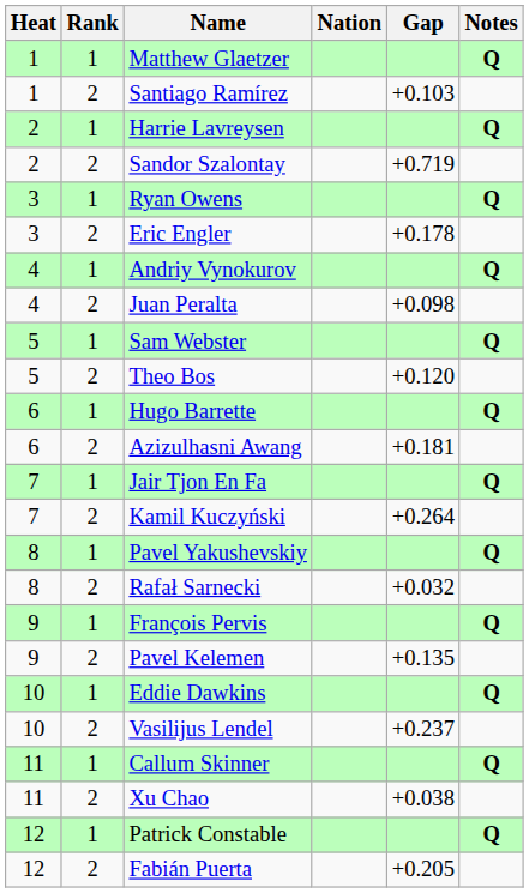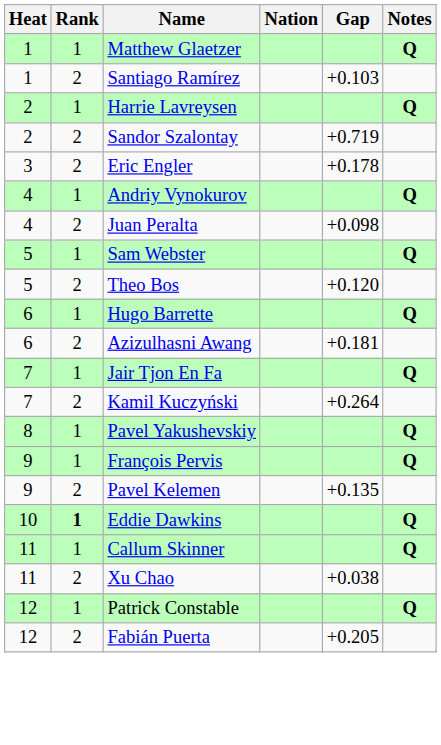 <table class="wikitable sortable" style="text-align:center">
 <tr>
 <th>Heat</th>
 <th>Rank</th>
 <th>Name</th>
 <th>Nation</th>
 <th>Gap</th>
 <th>Notes</th>
 </tr>
 <tr bgcolor=bbffbb>
 <td>1</td>
 <td>1</td>
 <td align=left><a href='#'>Matthew Glaetzer</a></td>
 <td align=left></td>
 <td></td>
 <td><strong>Q</strong></td>
 </tr>
 <tr>
 <td>1</td>
 <td>2</td>
 <td align=left><a href='#'>Santiago Ramírez</a></td>
 <td align=left></td>
 <td>+0.103</td>
 <td></td>
 </tr>
 <tr bgcolor=bbffbb>
 <td>2</td>
 <td>1</td>
 <td align=left><a href='#'>Harrie Lavreysen</a></td>
 <td align=left></td>
 <td></td>
 <td><strong>Q</strong></td>
 </tr>
 <tr>
 <td>2</td>
 <td>2</td>
 <td align=left><a href='#'>Sandor Szalontay</a></td>
 <td align=left></td>
 <td>+0.719</td>
 <td></td>
-</tr>
-<tr bgcolor=bbffbb>
-<td>3</td>
-<td>1</td>
-<td align=left><a href='#'>Ryan Owens</a></td>
-<td align=left></td>
-<td></td>
-<td><strong>Q</strong></td>
 </tr>
 <tr>
 <td>3</td>
 <td>2</td>
 <td align=left><a href='#'>Eric Engler</a></td>
 <td align=left></td>
 <td>+0.178</td>
 <td></td>
 </tr>
 <tr bgcolor=bbffbb>
 <td>4</td>
 <td>1</td>
 <td align=left><a href='#'>Andriy Vynokurov</a></td>
 <td align=left></td>
 <td></td>
 <td><strong>Q</strong></td>
 </tr>
 <tr>
 <td>4</td>
 <td>2</td>
 <td align=left><a href='#'>Juan Peralta</a></td>
 <td align=left></td>
 <td>+0.098</td>
 <td></td>
 </tr>
 <tr bgcolor=bbffbb>
 <td>5</td>
 <td>1</td>
 <td align=left><a href='#'>Sam Webster</a></td>
 <td align=left></td>
 <td></td>
 <td><strong>Q</strong></td>
 </tr>
 <tr>
 <td>5</td>
 <td>2</td>
 <td align=left><a href='#'>Theo Bos</a></td>
 <td align=left></td>
 <td>+0.120</td>
 <td></td>
 </tr>
 <tr bgcolor=bbffbb>
 <td>6</td>
 <td>1</td>
 <td align=left><a href='#'>Hugo Barrette</a></td>
 <td align=left></td>
 <td></td>
 <td><strong>Q</strong></td>
 </tr>
 <tr>
 <td>6</td>
 <td>2</td>
 <td align=left><a href='#'>Azizulhasni Awang</a></td>
 <td align=left></td>
 <td>+0.181</td>
 <td></td>
 </tr>
 <tr bgcolor=bbffbb>
 <td>7</td>
 <td>1</td>
 <td align=left><a href='#'>Jair Tjon En Fa</a></td>
 <td align=left></td>
 <td></td>
 <td><strong>Q</strong></td>
 </tr>
 <tr>
 <td>7</td>
 <td>2</td>
 <td align=left><a href='#'>Kamil Kuczyński</a></td>
 <td align=left></td>
 <td>+0.264</td>
 <td></td>
 </tr>
 <tr bgcolor=bbffbb>
 <td>8</td>
 <td>1</td>
 <td align=left><a href='#'>Pavel Yakushevskiy</a></td>
 <td align=left></td>
 <td></td>
 <td><strong>Q</strong></td>
 </tr>
-<tr>
-<td>8</td>
-<td>2</td>
-<td align=left><a href='#'>Rafał Sarnecki</a></td>
-<td align=left></td>
-<td>+0.032</td>
-<td></td>
-</tr>
 <tr bgcolor=bbffbb>
 <td>9</td>
 <td>1</td>
 <td align=left><a href='#'>François Pervis</a></td>
 <td align=left></td>
 <td></td>
 <td><strong>Q</strong></td>
 </tr>
 <tr>
 <td>9</td>
 <td>2</td>
 <td align=left><a href='#'>Pavel Kelemen</a></td>
 <td align=left></td>
 <td>+0.135</td>
 <td></td>
 </tr>
 <tr bgcolor=bbffbb>
 <td>10</td>
-<td>1</td>
+<td><strong>1</strong></td>
 <td align=left><a href='#'>Eddie Dawkins</a></td>
 <td align=left></td>
 <td></td>
 <td><strong>Q</strong></td>
-</tr>
-<tr>
-<td>10</td>
-<td>2</td>
-<td align=left><a href='#'>Vasilijus Lendel</a></td>
-<td align=left></td>
-<td>+0.237</td>
-<td></td>
 </tr>
 <tr bgcolor=bbffbb>
 <td>11</td>
 <td>1</td>
 <td align=left><a href='#'>Callum Skinner</a></td>
 <td align=left></td>
 <td></td>
 <td><strong>Q</strong></td>
 </tr>
 <tr>
 <td>11</td>
 <td>2</td>
 <td align=left><a href='#'>Xu Chao</a></td>
 <td align=left></td>
 <td>+0.038</td>
 <td></td>
 </tr>
 <tr bgcolor=bbffbb>
 <td>12</td>
 <td>1</td>
 <td align=left>Patrick Constable</td>
 <td align=left></td>
 <td></td>
 <td><strong>Q</strong></td>
 </tr>
 <tr>
 <td>12</td>
 <td>2</td>
 <td align=left><a href='#'>Fabián Puerta</a></td>
 <td align=left></td>
 <td>+0.205</td>
 <td></td>
 </tr>
 </table>
